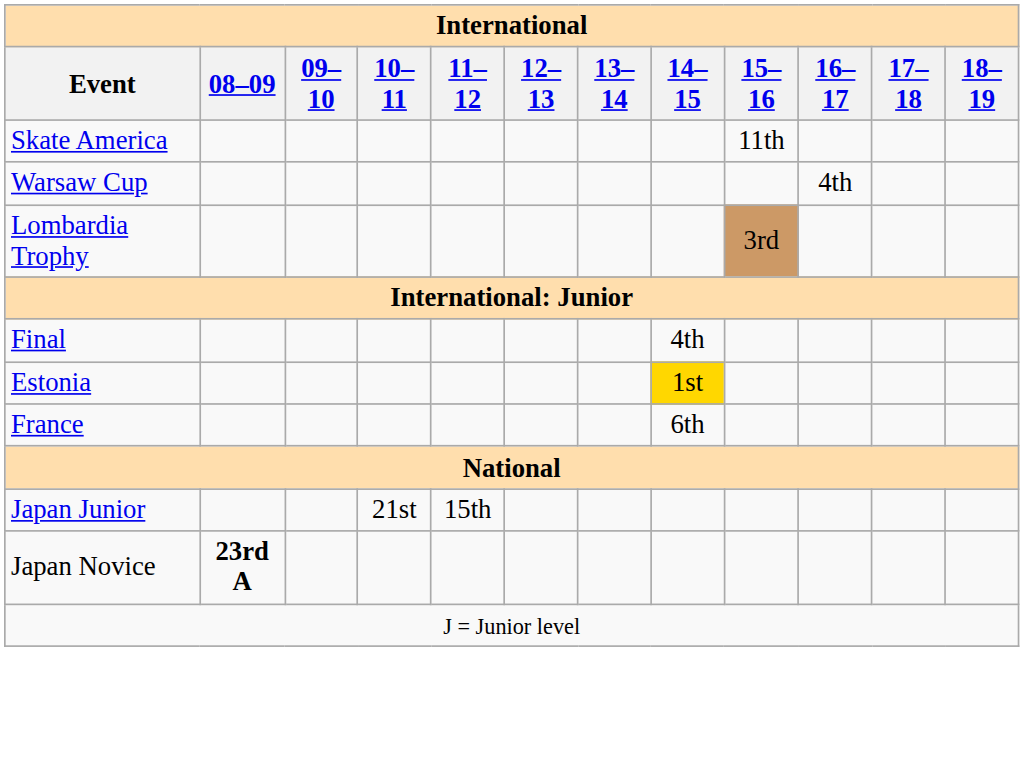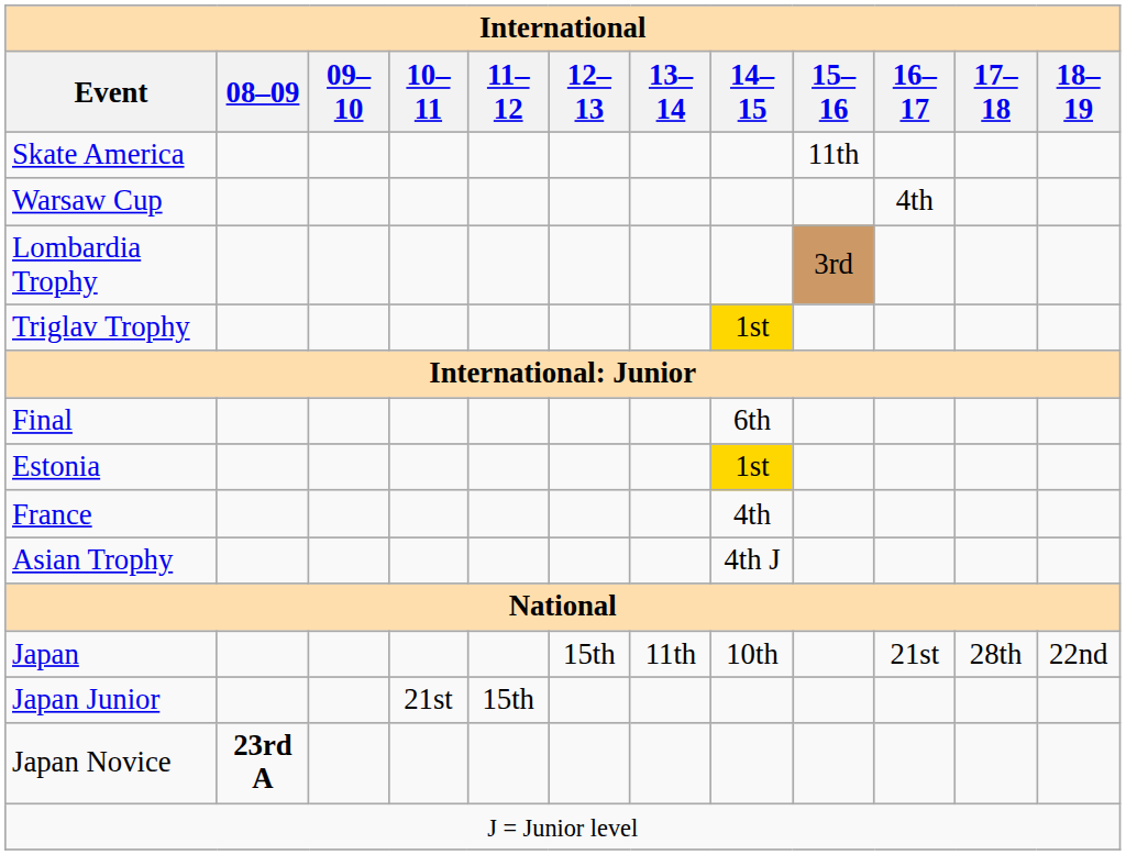 <table class="wikitable" style="text-align:center">
 <tr>
 <th colspan="12" style="background-color: #ffdead; " align="center">International</th>
 </tr>
 <tr>
 <th>Event</th>
 <th><a href='#'>08–09</a></th>
 <th><a href='#'>09–10</a></th>
 <th><a href='#'>10–11</a></th>
 <th><a href='#'>11–12</a></th>
 <th><a href='#'>12–13</a></th>
 <th><a href='#'>13–14</a></th>
 <th><a href='#'>14–15</a></th>
 <th><a href='#'>15–16</a></th>
 <th><a href='#'>16–17</a></th>
 <th><a href='#'>17–18</a></th>
 <th><a href='#'>18–19</a></th>
 </tr>
 <tr>
 <td align=left> <a href='#'>Skate America</a></td>
 <td></td>
 <td></td>
 <td></td>
 <td></td>
 <td></td>
 <td></td>
 <td></td>
 <td>11th</td>
 <td></td>
 <td></td>
 <td></td>
 </tr>
 <tr>
 <td align=left> <a href='#'>Warsaw Cup</a></td>
 <td></td>
 <td></td>
 <td></td>
 <td></td>
 <td></td>
 <td></td>
 <td></td>
 <td></td>
 <td>4th</td>
 <td></td>
 <td></td>
 </tr>
 <tr>
 <td align=left><a href='#'>Lombardia Trophy</a></td>
 <td></td>
 <td></td>
 <td></td>
 <td></td>
 <td></td>
 <td></td>
 <td></td>
 <td bgcolor=cc9966>3rd</td>
 <td></td>
 <td></td>
 <td></td>
 </tr>
 <tr>
+<td align=left><a href='#'>Triglav Trophy</a></td>
+<td></td>
+<td></td>
+<td></td>
+<td></td>
+<td></td>
+<td></td>
+<td bgcolor=gold>1st</td>
+<td></td>
+<td></td>
+<td></td>
+<td></td>
+</tr>
+<tr>
 <th colspan="12" style="background-color: #ffdead; " align="center">International: Junior</th>
 </tr>
 <tr>
 <td align=left> <a href='#'>Final</a></td>
 <td></td>
 <td></td>
 <td></td>
 <td></td>
 <td></td>
 <td></td>
-<td>4th</td>
+<td>6th</td>
 <td></td>
 <td></td>
 <td></td>
 <td></td>
 </tr>
 <tr>
 <td align=left> <a href='#'>Estonia</a></td>
 <td></td>
 <td></td>
 <td></td>
 <td></td>
 <td></td>
 <td></td>
 <td bgcolor=gold>1st</td>
 <td></td>
 <td></td>
 <td></td>
 <td></td>
 </tr>
 <tr>
 <td align=left> <a href='#'>France</a></td>
 <td></td>
 <td></td>
 <td></td>
 <td></td>
 <td></td>
 <td></td>
-<td>6th</td>
+<td>4th</td>
+<td></td>
+<td></td>
+<td></td>
+<td></td>
+</tr>
+<tr>
+<td align=left><a href='#'>Asian Trophy</a></td>
+<td></td>
+<td></td>
+<td></td>
+<td></td>
+<td></td>
+<td></td>
+<td>4th J</td>
 <td></td>
 <td></td>
 <td></td>
 <td></td>
 </tr>
 <tr>
 <th colspan="12" style="background-color: #ffdead; " align="center">National</th>
+</tr>
+<tr>
+<td align=left><a href='#'>Japan</a></td>
+<td></td>
+<td></td>
+<td></td>
+<td></td>
+<td>15th</td>
+<td>11th</td>
+<td>10th</td>
+<td></td>
+<td>21st</td>
+<td>28th</td>
+<td>22nd</td>
 </tr>
 <tr>
 <td align=left><a href='#'>Japan Junior</a></td>
 <td></td>
 <td></td>
 <td>21st</td>
 <td>15th</td>
 <td></td>
 <td></td>
 <td></td>
 <td></td>
 <td></td>
 <td></td>
 <td></td>
 </tr>
 <tr>
 <td align=left>Japan Novice</td>
 <td><strong>23rd A</strong></td>
 <td></td>
 <td></td>
 <td></td>
 <td></td>
 <td></td>
 <td></td>
 <td></td>
 <td></td>
 <td></td>
 <td></td>
 </tr>
 <tr>
 <td colspan="12" align="center"><small> J = Junior level </small></td>
 </tr>
 </table>
